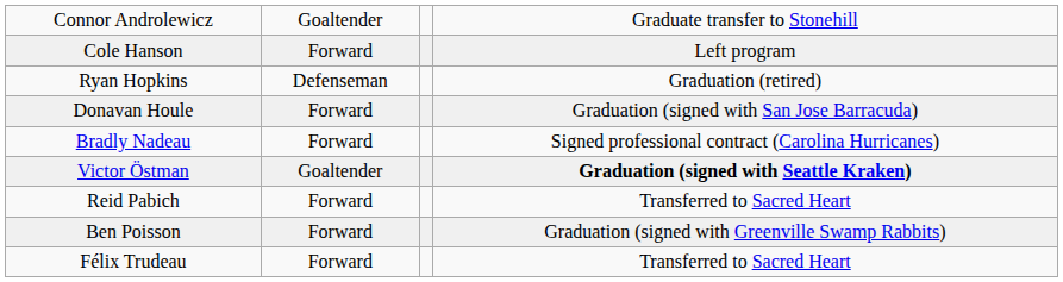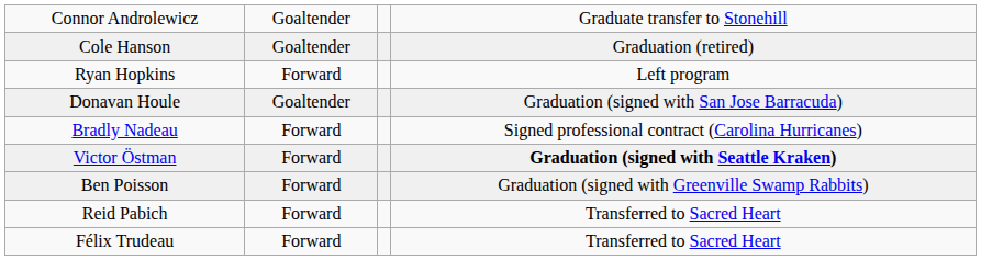 <table class="wikitable" width="70%">
 <tr align="center" bgcolor="">
 <td>Connor Androlewicz</td>
 <td>Goaltender</td>
 <td></td>
 <td>Graduate transfer to <a href='#'>Stonehill</a></td>
 </tr>
 <tr align="center" bgcolor="f0f0f0">
 <td>Cole Hanson</td>
+<td>Goaltender</td>
+<td></td>
+<td>Graduation (retired)</td>
+</tr>
+<tr align="center" bgcolor="">
+<td>Ryan Hopkins</td>
 <td>Forward</td>
 <td></td>
 <td>Left program</td>
 </tr>
-<tr align="center" bgcolor="">
-<td>Ryan Hopkins</td>
-<td>Defenseman</td>
-<td></td>
-<td>Graduation (retired)</td>
-</tr>
 <tr align="center" bgcolor="f0f0f0">
 <td>Donavan Houle</td>
-<td>Forward</td>
+<td>Goaltender</td>
 <td></td>
 <td>Graduation (signed with <a href='#'>San Jose Barracuda</a>)</td>
 </tr>
 <tr align="center" bgcolor="">
 <td><a href='#'>Bradly Nadeau</a></td>
 <td>Forward</td>
 <td></td>
 <td>Signed professional contract (<a href='#'>Carolina Hurricanes</a>)</td>
 </tr>
 <tr align="center" bgcolor="f0f0f0">
 <td><a href='#'>Victor Östman</a></td>
-<td>Goaltender</td>
+<td>Forward</td>
 <td></td>
 <td><strong>Graduation (signed with <a href='#'>Seattle Kraken</a>)</strong></td>
-</tr>
-<tr align="center" bgcolor="">
-<td>Reid Pabich</td>
-<td>Forward</td>
-<td></td>
-<td>Transferred to <a href='#'>Sacred Heart</a></td>
 </tr>
 <tr align="center" bgcolor="f0f0f0">
 <td>Ben Poisson</td>
 <td>Forward</td>
 <td></td>
 <td>Graduation (signed with <a href='#'>Greenville Swamp Rabbits</a>)</td>
 </tr>
 <tr align="center" bgcolor="">
+<td>Reid Pabich</td>
+<td>Forward</td>
+<td></td>
+<td>Transferred to <a href='#'>Sacred Heart</a></td>
+</tr>
+<tr align="center" bgcolor="">
 <td>Félix Trudeau</td>
 <td>Forward</td>
 <td></td>
 <td>Transferred to <a href='#'>Sacred Heart</a></td>
 </tr>
 </table>
